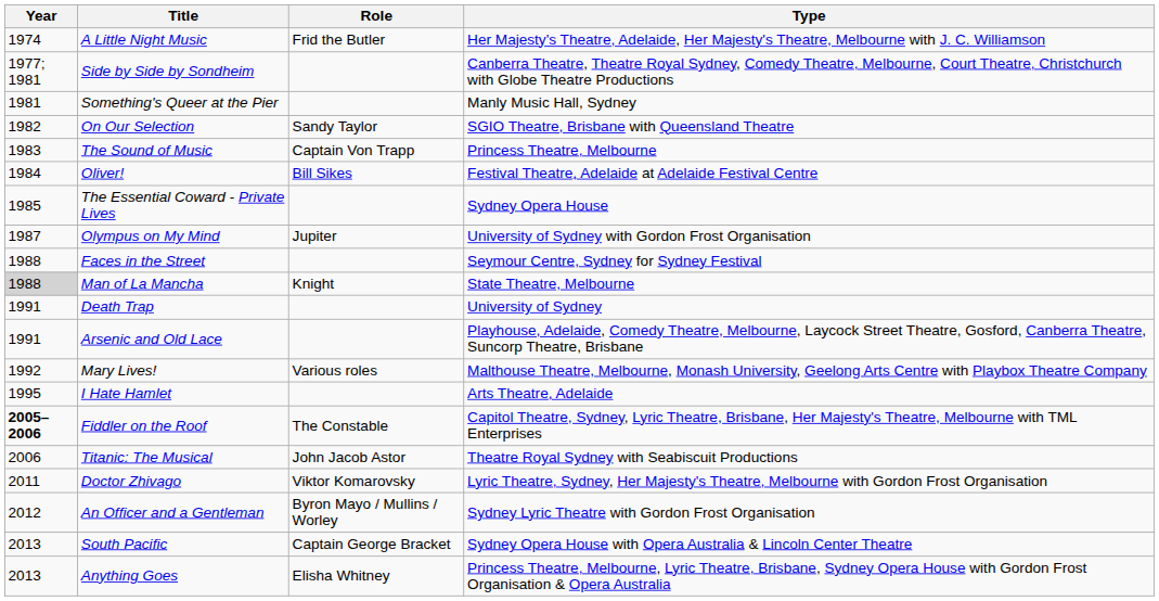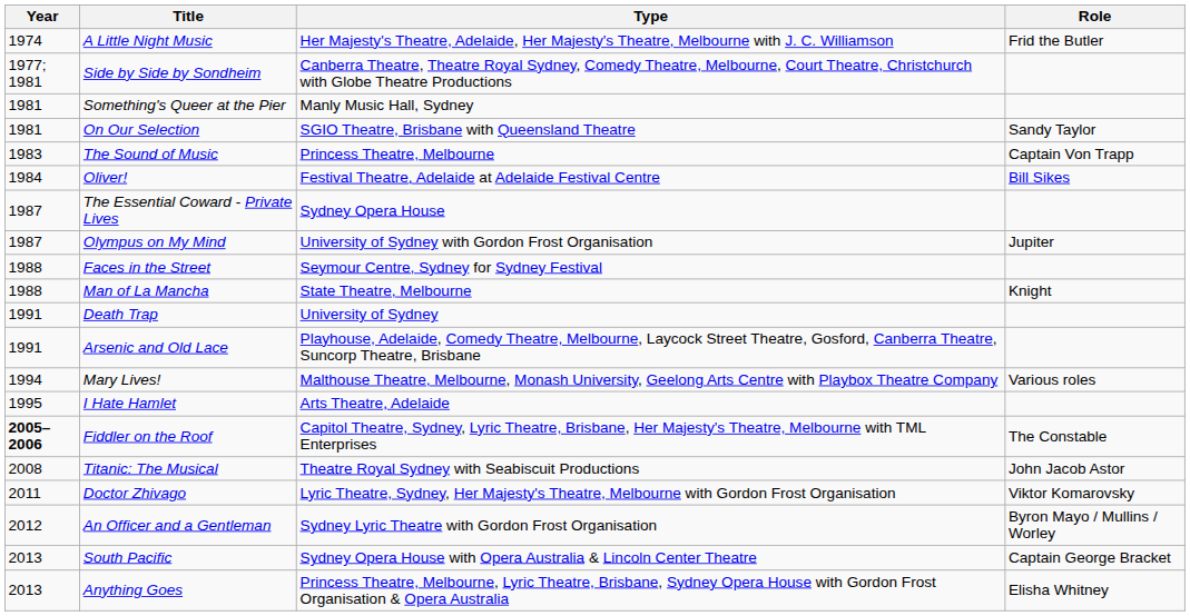 <table class=wikitable>
 <tr>
 <th>Year</th>
 <th>Title</th>
+<th>Type</th>
 <th>Role</th>
-<th>Type</th>
 </tr>
 <tr>
 <td>1974</td>
 <td><em><a href='#'>A Little Night Music</a></em></td>
+<td><a href='#'>Her Majesty's Theatre, Adelaide</a>, <a href='#'>Her Majesty's Theatre, Melbourne</a> with <a href='#'>J. C. Williamson</a></td>
 <td>Frid the Butler</td>
-<td><a href='#'>Her Majesty's Theatre, Adelaide</a>, <a href='#'>Her Majesty's Theatre, Melbourne</a> with <a href='#'>J. C. Williamson</a></td>
 </tr>
 <tr>
 <td>1977; 1981</td>
 <td><em><a href='#'>Side by Side by Sondheim</a></em></td>
+<td><a href='#'>Canberra Theatre</a>, <a href='#'>Theatre Royal Sydney</a>, <a href='#'>Comedy Theatre, Melbourne</a>, <a href='#'>Court Theatre, Christchurch</a> with Globe Theatre Productions</td>
 <td></td>
-<td><a href='#'>Canberra Theatre</a>, <a href='#'>Theatre Royal Sydney</a>, <a href='#'>Comedy Theatre, Melbourne</a>, <a href='#'>Court Theatre, Christchurch</a> with Globe Theatre Productions</td>
 </tr>
 <tr>
 <td>1981</td>
 <td><em>Something's Queer at the Pier</em></td>
+<td>Manly Music Hall, Sydney</td>
 <td></td>
-<td>Manly Music Hall, Sydney</td>
 </tr>
 <tr>
-<td>1982</td>
+<td>1981</td>
 <td><em><a href='#'>On Our Selection</a></em></td>
+<td><a href='#'>SGIO Theatre, Brisbane</a> with <a href='#'>Queensland Theatre</a></td>
 <td>Sandy Taylor</td>
-<td><a href='#'>SGIO Theatre, Brisbane</a> with <a href='#'>Queensland Theatre</a></td>
 </tr>
 <tr>
 <td>1983</td>
 <td><em><a href='#'>The Sound of Music</a></em></td>
+<td><a href='#'>Princess Theatre, Melbourne</a></td>
 <td>Captain Von Trapp</td>
-<td><a href='#'>Princess Theatre, Melbourne</a></td>
 </tr>
 <tr>
 <td>1984</td>
 <td><em><a href='#'>Oliver!</a></em></td>
+<td><a href='#'>Festival Theatre, Adelaide</a> at <a href='#'>Adelaide Festival Centre</a></td>
 <td><a href='#'>Bill Sikes</a></td>
-<td><a href='#'>Festival Theatre, Adelaide</a> at <a href='#'>Adelaide Festival Centre</a></td>
 </tr>
 <tr>
-<td>1985</td>
+<td>1987</td>
 <td><em>The Essential Coward</em> - <em><a href='#'>Private Lives</a></em></td>
+<td><a href='#'>Sydney Opera House</a></td>
 <td></td>
-<td><a href='#'>Sydney Opera House</a></td>
 </tr>
 <tr>
 <td>1987</td>
 <td><em><a href='#'>Olympus on My Mind</a></em></td>
+<td><a href='#'>University of Sydney</a> with Gordon Frost Organisation</td>
 <td>Jupiter</td>
-<td><a href='#'>University of Sydney</a> with Gordon Frost Organisation</td>
 </tr>
 <tr>
 <td>1988</td>
 <td><em><a href='#'>Faces in the Street</a></em></td>
+<td><a href='#'>Seymour Centre, Sydney</a> for <a href='#'>Sydney Festival</a></td>
 <td></td>
-<td><a href='#'>Seymour Centre, Sydney</a> for <a href='#'>Sydney Festival</a></td>
 </tr>
 <tr>
-<td style="background: lightgrey;">1988</td>
+<td>1988</td>
 <td><em><a href='#'>Man of La Mancha</a></em></td>
+<td><a href='#'>State Theatre, Melbourne</a></td>
 <td>Knight</td>
-<td><a href='#'>State Theatre, Melbourne</a></td>
 </tr>
 <tr>
 <td>1991</td>
 <td><em><a href='#'>Death Trap</a></em></td>
+<td><a href='#'>University of Sydney</a></td>
 <td></td>
-<td><a href='#'>University of Sydney</a></td>
 </tr>
 <tr>
 <td>1991</td>
 <td><em><a href='#'>Arsenic and Old Lace</a></em></td>
+<td><a href='#'>Playhouse, Adelaide</a>, <a href='#'>Comedy Theatre, Melbourne</a>, Laycock Street Theatre, Gosford, <a href='#'>Canberra Theatre</a>, Suncorp Theatre, Brisbane</td>
 <td></td>
-<td><a href='#'>Playhouse, Adelaide</a>, <a href='#'>Comedy Theatre, Melbourne</a>, Laycock Street Theatre, Gosford, <a href='#'>Canberra Theatre</a>, Suncorp Theatre, Brisbane</td>
 </tr>
 <tr>
-<td>1992</td>
+<td>1994</td>
 <td><em>Mary Lives!</em></td>
+<td><a href='#'>Malthouse Theatre, Melbourne</a>, <a href='#'>Monash University</a>, <a href='#'>Geelong Arts Centre</a> with <a href='#'>Playbox Theatre Company</a></td>
 <td>Various roles</td>
-<td><a href='#'>Malthouse Theatre, Melbourne</a>, <a href='#'>Monash University</a>, <a href='#'>Geelong Arts Centre</a> with <a href='#'>Playbox Theatre Company</a></td>
 </tr>
 <tr>
 <td>1995</td>
 <td><em><a href='#'>I Hate Hamlet</a></em></td>
+<td><a href='#'>Arts Theatre, Adelaide</a></td>
 <td></td>
-<td><a href='#'>Arts Theatre, Adelaide</a></td>
 </tr>
 <tr>
 <td><strong>2005–2006</strong></td>
 <td><em><a href='#'>Fiddler on the Roof</a></em></td>
+<td><a href='#'>Capitol Theatre, Sydney</a>, <a href='#'>Lyric Theatre, Brisbane</a>, <a href='#'>Her Majesty's Theatre, Melbourne</a> with TML Enterprises</td>
 <td>The Constable</td>
-<td><a href='#'>Capitol Theatre, Sydney</a>, <a href='#'>Lyric Theatre, Brisbane</a>, <a href='#'>Her Majesty's Theatre, Melbourne</a> with TML Enterprises</td>
 </tr>
 <tr>
-<td>2006</td>
+<td>2008</td>
 <td><em><a href='#'>Titanic: The Musical</a></em></td>
+<td><a href='#'>Theatre Royal Sydney</a> with Seabiscuit Productions</td>
 <td>John Jacob Astor</td>
-<td><a href='#'>Theatre Royal Sydney</a> with Seabiscuit Productions</td>
 </tr>
 <tr>
 <td>2011</td>
 <td><em><a href='#'>Doctor Zhivago</a></em></td>
+<td><a href='#'>Lyric Theatre, Sydney</a>, <a href='#'>Her Majesty's Theatre, Melbourne</a> with Gordon Frost Organisation</td>
 <td>Viktor Komarovsky</td>
-<td><a href='#'>Lyric Theatre, Sydney</a>, <a href='#'>Her Majesty's Theatre, Melbourne</a> with Gordon Frost Organisation</td>
 </tr>
 <tr>
 <td>2012</td>
 <td><em><a href='#'>An Officer and a Gentleman</a></em></td>
+<td><a href='#'>Sydney Lyric Theatre</a> with Gordon Frost Organisation</td>
 <td>Byron Mayo / Mullins / Worley</td>
-<td><a href='#'>Sydney Lyric Theatre</a> with Gordon Frost Organisation</td>
 </tr>
 <tr>
 <td>2013</td>
 <td><em><a href='#'>South Pacific</a></em></td>
+<td><a href='#'>Sydney Opera House</a> with <a href='#'>Opera Australia</a> & <a href='#'>Lincoln Center Theatre</a></td>
 <td>Captain George Bracket</td>
-<td><a href='#'>Sydney Opera House</a> with <a href='#'>Opera Australia</a> & <a href='#'>Lincoln Center Theatre</a></td>
 </tr>
 <tr>
 <td>2013</td>
 <td><em><a href='#'>Anything Goes</a></em></td>
+<td><a href='#'>Princess Theatre, Melbourne</a>, <a href='#'>Lyric Theatre, Brisbane</a>, <a href='#'>Sydney Opera House</a> with Gordon Frost Organisation & <a href='#'>Opera Australia</a></td>
 <td>Elisha Whitney</td>
-<td><a href='#'>Princess Theatre, Melbourne</a>, <a href='#'>Lyric Theatre, Brisbane</a>, <a href='#'>Sydney Opera House</a> with Gordon Frost Organisation & <a href='#'>Opera Australia</a></td>
 </tr>
 </table>
